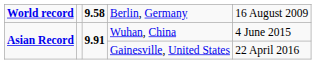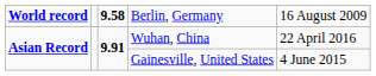 <table class="wikitable">
 <tr>
 <td><strong><a href='#'>World record</a></strong></td>
 <td></td>
 <td><strong>9.58</strong></td>
 <td><a href='#'>Berlin</a>, <a href='#'>Germany</a></td>
 <td>16 August 2009</td>
 </tr>
 <tr>
 <td rowspan=2><strong><a href='#'>Asian Record</a></strong></td>
 <td rowspan=2></td>
 <td rowspan=2><strong>9.91</strong></td>
 <td><a href='#'>Wuhan</a>, <a href='#'>China</a></td>
-<td>4 June 2015</td>
+<td>22 April 2016</td>
 </tr>
 <tr>
 <td><a href='#'>Gainesville</a>, <a href='#'>United States</a></td>
-<td>22 April 2016</td>
+<td>4 June 2015</td>
 </tr>
 </table>
